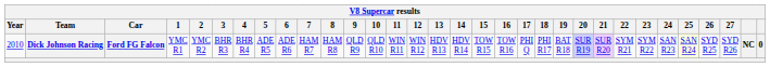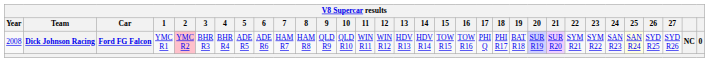 <table class="wikitable" style="text-align:center; font-size:75%">
 <tr>
 <th colspan=45><a href='#'>V8 Supercar</a> results</th>
 </tr>
 <tr>
 <th scope="col">Year</th>
 <th scope="col">Team</th>
 <th scope="col">Car</th>
 <th scope="col">1</th>
 <th scope="col">2</th>
 <th scope="col">3</th>
 <th scope="col">4</th>
 <th scope="col">5</th>
 <th scope="col">6</th>
 <th scope="col">7</th>
 <th scope="col">8</th>
 <th scope="col">9</th>
 <th scope="col">10</th>
 <th scope="col">11</th>
 <th scope="col">12</th>
 <th scope="col">13</th>
 <th scope="col">14</th>
 <th scope="col">15</th>
 <th scope="col">16</th>
 <th scope="col">17</th>
 <th scope="col">18</th>
 <th scope="col">19</th>
 <th scope="col">20</th>
 <th scope="col">21</th>
 <th scope="col">22</th>
 <th scope="col">23</th>
 <th scope="col">24</th>
 <th scope="col">25</th>
 <th scope="col">26</th>
 <th scope="col">27</th>
 <th scope="col"></th>
 <th scope="col"></th>
 </tr>
 <tr>
-<td><a href='#'>2010</a></td>
+<td><a href='#'>2008</a></td>
 <th nowrap><a href='#'>Dick Johnson Racing</a></th>
 <th nowrap><a href='#'>Ford FG Falcon</a></th>
 <td><a href='#'>YMC<br>R1</a></td>
-<td><a href='#'>YMC<br>R2</a></td>
+<td style="background: pink;"><a href='#'>YMC<br>R2</a></td>
 <td><a href='#'>BHR<br>R3</a></td>
 <td><a href='#'>BHR<br>R4</a></td>
 <td><a href='#'>ADE<br>R5</a></td>
 <td><a href='#'>ADE<br>R6</a></td>
 <td><a href='#'>HAM<br>R7</a></td>
 <td><a href='#'>HAM<br>R8</a></td>
 <td><a href='#'>QLD<br>R9</a></td>
 <td><a href='#'>QLD<br>R10</a></td>
 <td><a href='#'>WIN<br>R11</a></td>
 <td><a href='#'>WIN<br>R12</a></td>
 <td><a href='#'>HDV<br>R13</a></td>
 <td><a href='#'>HDV<br>R14</a></td>
 <td><a href='#'>TOW<br>R15</a></td>
 <td><a href='#'>TOW<br>R16</a></td>
 <td><a href='#'>PHI<br>Q</a></td>
 <td><a href='#'>PHI<br>R17</a></td>
 <td><a href='#'>BAT<br>R18</a></td>
 <td style="background:#cfcfff;"><a href='#'>SUR<br>R19</a><br></td>
 <td style="background:#efcfff;"><a href='#'>SUR<br>R20</a><br></td>
 <td><a href='#'>SYM<br>R21</a></td>
 <td><a href='#'>SYM<br>R22</a></td>
 <td><a href='#'>SAN<br>R23</a></td>
 <td style="background: lightyellow;"><a href='#'>SAN<br>R24</a></td>
 <td><a href='#'>SYD<br>R25</a></td>
 <td><a href='#'>SYD<br>R26</a></td>
 <th>NC</th>
 <th>0</th>
 </tr>
 <tr>
 <th colspan="32"></th>
 </tr>
 </table>
